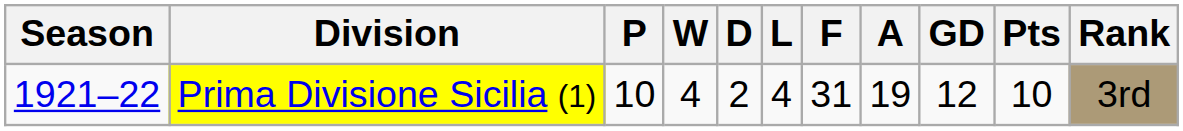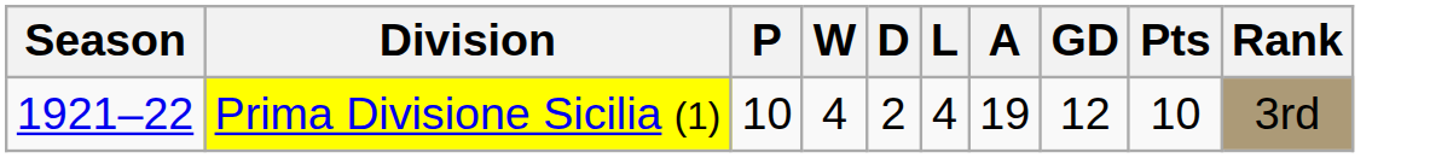 <table class="wikitable sortable" style="text-align:center;">
 <tr>
 <th>Season</th>
 <th class="unsortable">Division</th>
 <th>P</th>
 <th>W</th>
 <th>D</th>
 <th>L</th>
-<th>F</th>
 <th>A</th>
 <th>GD</th>
 <th>Pts</th>
 <th>Rank</th>
 </tr>
 <tr>
 <td><a href='#'>1921–22</a></td>
 <td bgcolor="yellow"><a href='#'>Prima Divisione Sicilia</a> <small>(1)</small></td>
 <td>10</td>
 <td>4</td>
 <td>2</td>
 <td>4</td>
-<td>31</td>
 <td>19</td>
 <td>12</td>
 <td>10</td>
 <td bgcolor="#AC9A77">3rd</td>
 </tr>
 </table>
